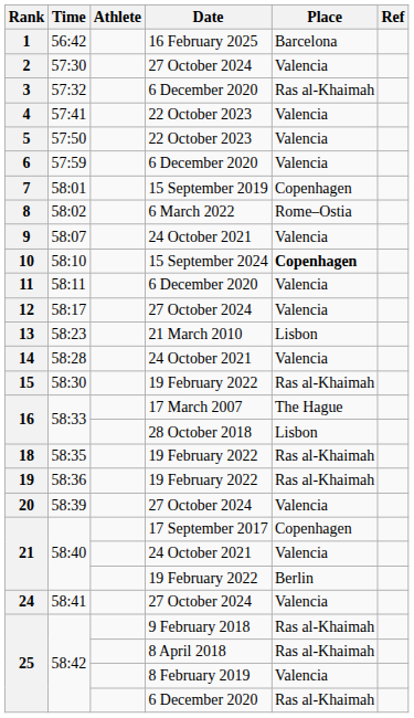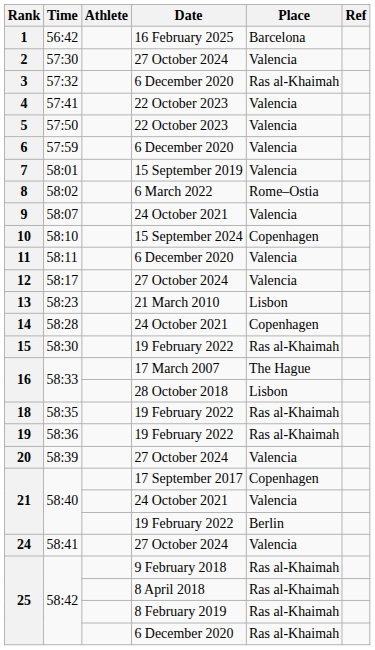 <table class="wikitable sortable">
 <tr>
 <th>Rank</th>
 <th>Time</th>
 <th>Athlete</th>
 <th>Date</th>
 <th>Place</th>
 <th>Ref</th>
 </tr>
 <tr>
 <th>1</th>
 <td>56:42</td>
 <td></td>
 <td>16 February 2025</td>
 <td>Barcelona</td>
 <td></td>
 </tr>
 <tr>
 <th>2</th>
 <td>57:30</td>
 <td></td>
 <td>27 October 2024</td>
 <td>Valencia</td>
 <td></td>
 </tr>
 <tr>
 <th>3</th>
 <td>57:32</td>
 <td></td>
 <td>6 December 2020</td>
 <td>Ras al-Khaimah</td>
 <td></td>
 </tr>
 <tr>
 <th>4</th>
 <td>57:41</td>
 <td></td>
 <td>22 October 2023</td>
 <td>Valencia</td>
 <td></td>
 </tr>
 <tr>
 <th>5</th>
 <td>57:50</td>
 <td></td>
 <td>22 October 2023</td>
 <td>Valencia</td>
 <td></td>
 </tr>
 <tr>
 <th>6</th>
 <td>57:59</td>
 <td></td>
 <td>6 December 2020</td>
 <td>Valencia</td>
 <td></td>
 </tr>
 <tr>
 <th>7</th>
 <td>58:01</td>
 <td></td>
 <td>15 September 2019</td>
-<td>Copenhagen</td>
+<td>Valencia</td>
 <td></td>
 </tr>
 <tr>
 <th>8</th>
 <td>58:02</td>
 <td></td>
 <td>6 March 2022</td>
 <td>Rome–Ostia</td>
 <td></td>
 </tr>
 <tr>
 <th>9</th>
 <td>58:07</td>
 <td></td>
 <td>24 October 2021</td>
 <td>Valencia</td>
 <td></td>
 </tr>
 <tr>
 <th>10</th>
 <td>58:10</td>
 <td></td>
 <td>15 September 2024</td>
-<td><strong>Copenhagen</strong></td>
+<td>Copenhagen</td>
 <td></td>
 </tr>
 <tr>
 <th>11</th>
 <td>58:11</td>
 <td></td>
 <td>6 December 2020</td>
 <td>Valencia</td>
 <td></td>
 </tr>
 <tr>
 <th>12</th>
 <td>58:17</td>
 <td></td>
 <td>27 October 2024</td>
 <td>Valencia</td>
 <td></td>
 </tr>
 <tr>
 <th>13</th>
 <td>58:23</td>
 <td></td>
 <td>21 March 2010</td>
 <td>Lisbon</td>
 <td></td>
 </tr>
 <tr>
 <th>14</th>
 <td>58:28</td>
 <td></td>
 <td>24 October 2021</td>
-<td>Valencia</td>
+<td>Copenhagen</td>
 <td></td>
 </tr>
 <tr>
 <th>15</th>
 <td>58:30</td>
 <td></td>
 <td>19 February 2022</td>
 <td>Ras al-Khaimah</td>
 <td></td>
 </tr>
 <tr>
 <th rowspan="2">16</th>
 <td rowspan="2">58:33</td>
 <td></td>
 <td>17 March 2007</td>
 <td>The Hague</td>
 <td></td>
 </tr>
 <tr>
 <td></td>
 <td>28 October 2018</td>
 <td>Lisbon</td>
 <td></td>
 </tr>
 <tr>
 <th>18</th>
 <td>58:35</td>
 <td></td>
 <td>19 February 2022</td>
 <td>Ras al-Khaimah</td>
 <td></td>
 </tr>
 <tr>
 <th>19</th>
 <td>58:36</td>
 <td></td>
 <td>19 February 2022</td>
 <td>Ras al-Khaimah</td>
 <td></td>
 </tr>
 <tr>
 <th>20</th>
 <td>58:39</td>
 <td></td>
 <td>27 October 2024</td>
 <td>Valencia</td>
 <td></td>
 </tr>
 <tr>
 <th rowspan="3">21</th>
 <td rowspan="3">58:40</td>
 <td></td>
 <td>17 September 2017</td>
 <td>Copenhagen</td>
 <td></td>
 </tr>
 <tr>
 <td></td>
 <td>24 October 2021</td>
 <td>Valencia</td>
 <td></td>
 </tr>
 <tr>
 <td></td>
 <td>19 February 2022</td>
 <td>Berlin</td>
 <td></td>
 </tr>
 <tr>
 <th>24</th>
 <td>58:41</td>
 <td></td>
 <td>27 October 2024</td>
 <td>Valencia</td>
 <td></td>
 </tr>
 <tr>
 <th rowspan="4">25</th>
 <td rowspan="4">58:42</td>
 <td></td>
 <td>9 February 2018</td>
 <td>Ras al-Khaimah</td>
 <td></td>
 </tr>
 <tr>
 <td></td>
 <td>8 April 2018</td>
 <td>Ras al-Khaimah</td>
 <td></td>
 </tr>
 <tr>
 <td></td>
 <td>8 February 2019</td>
-<td>Valencia</td>
+<td>Ras al-Khaimah</td>
 <td></td>
 </tr>
 <tr>
 <td></td>
 <td>6 December 2020</td>
 <td>Ras al-Khaimah</td>
 <td></td>
 </tr>
 </table>
